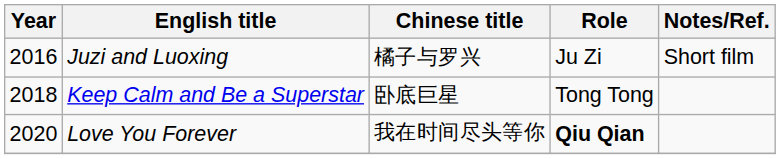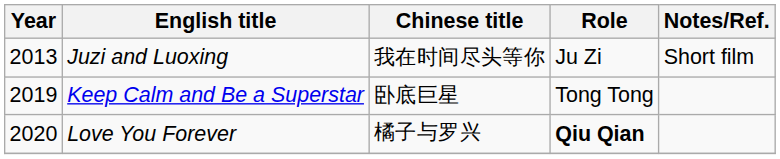 <table class="wikitable sortable">
 <tr>
 <th>Year</th>
 <th>English title</th>
 <th>Chinese title</th>
 <th>Role</th>
 <th class="unsortable">Notes/Ref.</th>
 </tr>
 <tr>
-<td>2016</td>
+<td>2013</td>
 <td><em>Juzi and Luoxing</em></td>
-<td>橘子与罗兴</td>
+<td>我在时间尽头等你</td>
 <td>Ju Zi</td>
 <td>Short film</td>
 </tr>
 <tr>
-<td>2018</td>
+<td>2019</td>
 <td><em><a href='#'>Keep Calm and Be a Superstar</a></em></td>
 <td>卧底巨星</td>
 <td>Tong Tong</td>
 <td></td>
 </tr>
 <tr>
 <td>2020</td>
 <td><em>Love You Forever </em></td>
-<td>我在时间尽头等你</td>
+<td>橘子与罗兴</td>
 <td><strong>Qiu Qian</strong></td>
 <td></td>
 </tr>
 <tr>
 </tr>
 </table>
